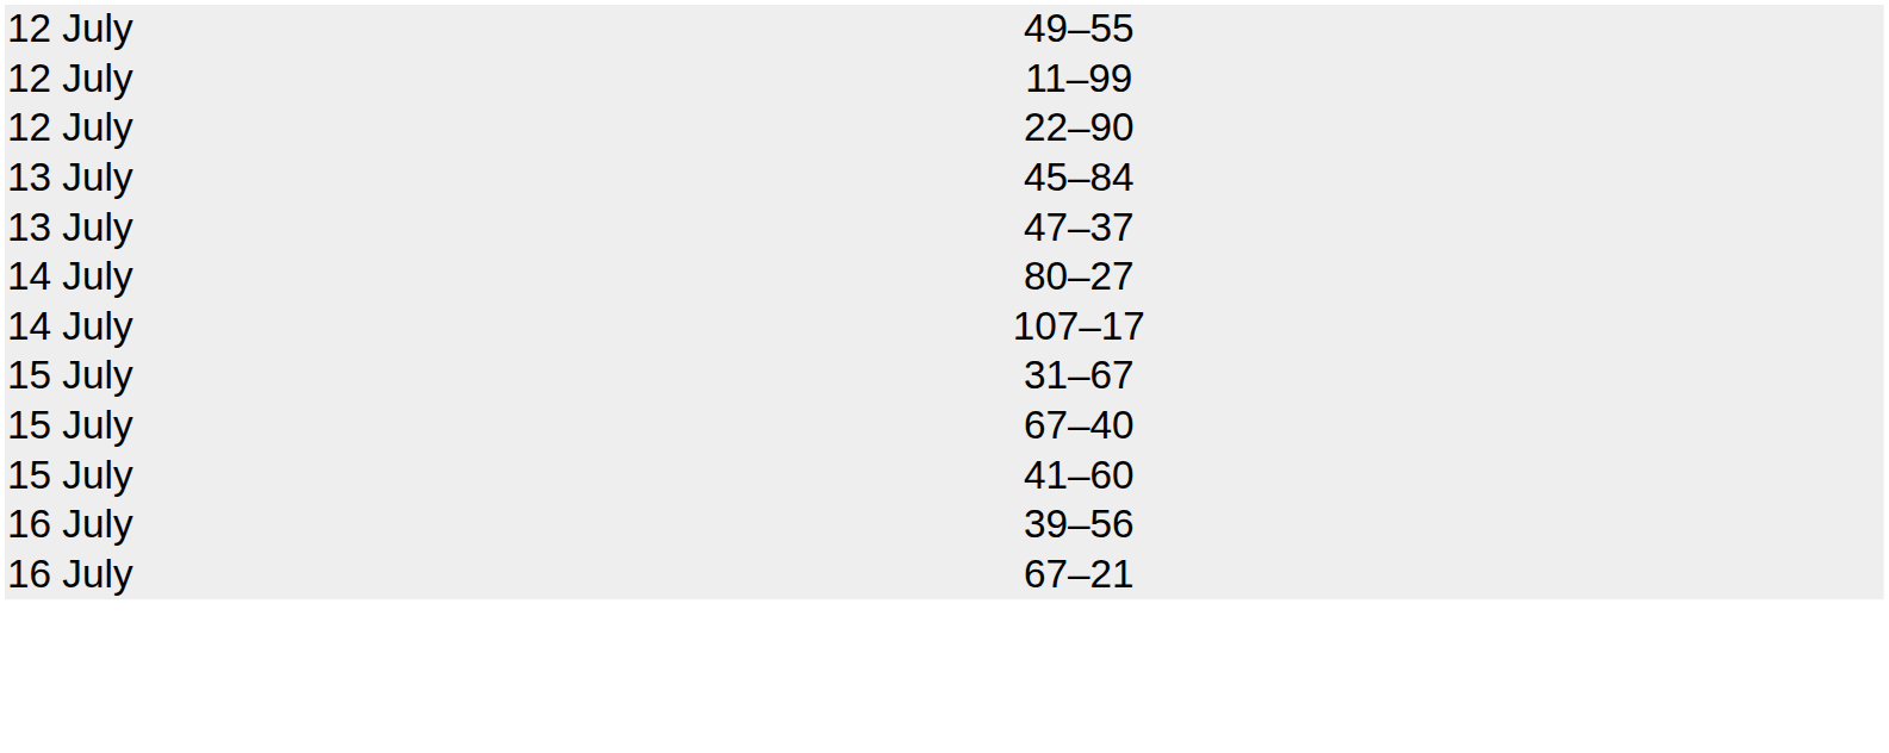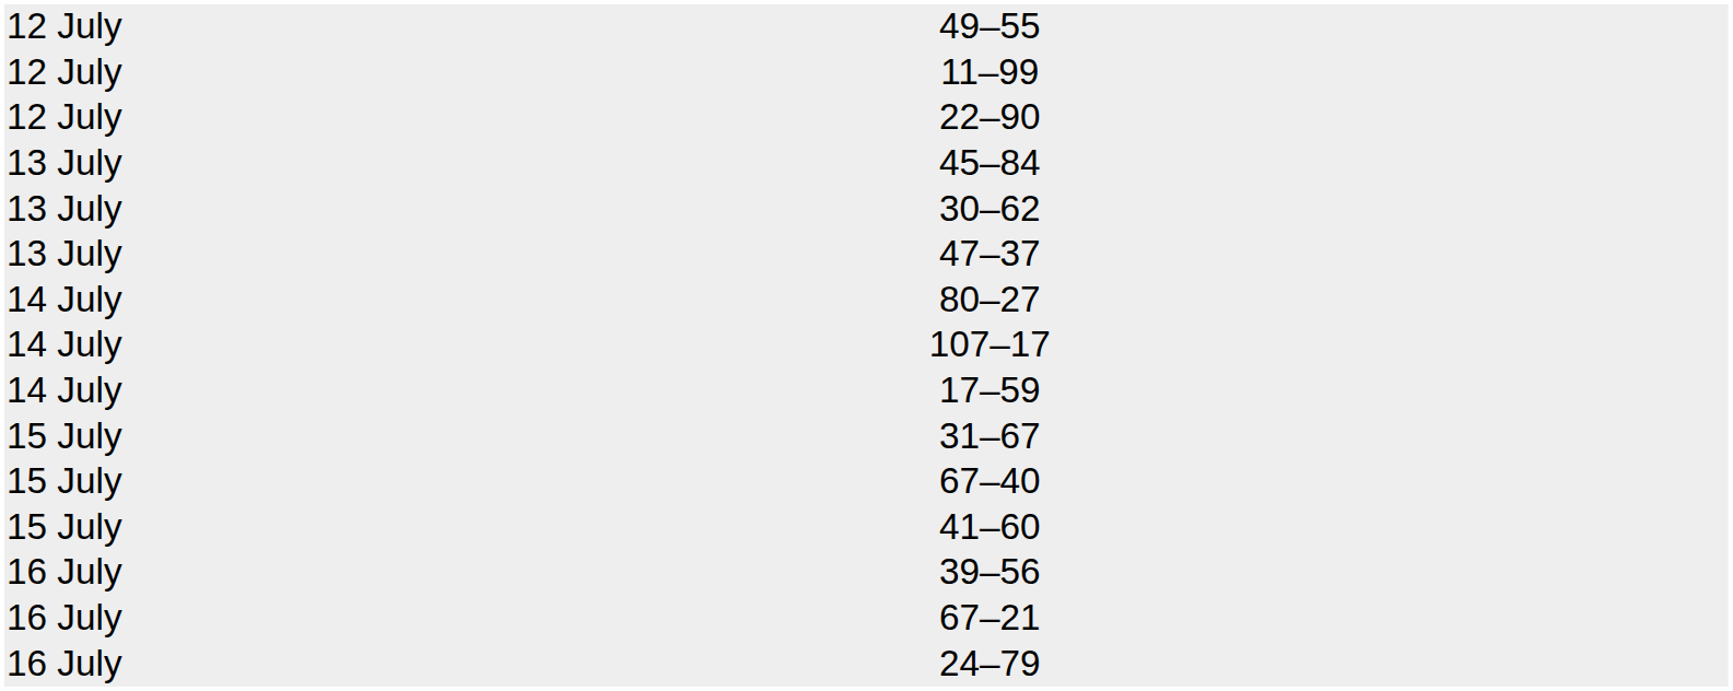 <table cellspacing=0 width=60% style=background:#eeeeee>
 <tr>
 <td width=10%>12 July</td>
 <td align=right width=20%></td>
 <td align=center width=20%>49–55</td>
 <td align=left width=20%></td>
 </tr>
 <tr>
 <td>12 July</td>
 <td align=right></td>
 <td align=center>11–99</td>
 <td align=left></td>
 </tr>
 <tr>
 <td>12 July</td>
 <td align=right></td>
 <td align=center>22–90</td>
 <td align=left></td>
 </tr>
 <tr>
 <td>13 July</td>
 <td align=right></td>
 <td align=center>45–84</td>
 <td align=left></td>
 </tr>
 <tr>
 <td>13 July</td>
 <td align=right></td>
+<td align=center>30–62</td>
+<td align=left></td>
+</tr>
+<tr>
+<td>13 July</td>
+<td align=right></td>
 <td align=center>47–37</td>
 <td align=left></td>
 </tr>
 <tr>
 <td>14 July</td>
 <td align=right></td>
 <td align=center>80–27</td>
 <td align=left></td>
 </tr>
 <tr>
 <td>14 July</td>
 <td align=right></td>
 <td align=center>107–17</td>
+<td align=left></td>
+</tr>
+<tr>
+<td>14 July</td>
+<td align=right></td>
+<td align=center>17–59</td>
 <td align=left></td>
 </tr>
 <tr>
 <td>15 July</td>
 <td align=right></td>
 <td align=center>31–67</td>
 <td align=left></td>
 </tr>
 <tr>
 <td>15 July</td>
 <td align=right></td>
 <td align=center>67–40</td>
 <td align=left></td>
 </tr>
 <tr>
 <td>15 July</td>
 <td align=right></td>
 <td align=center>41–60</td>
 <td align=left></td>
 </tr>
 <tr>
 <td>16 July</td>
 <td align=right></td>
 <td align=center>39–56</td>
 <td align=left></td>
 </tr>
 <tr>
 <td>16 July</td>
 <td align=right></td>
 <td align=center>67–21</td>
 <td align=left></td>
 </tr>
+<tr>
+<td>16 July</td>
+<td align=right></td>
+<td align=center>24–79</td>
+<td align=left></td>
+</tr>
 </table>
